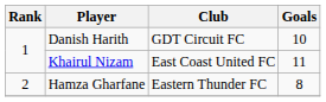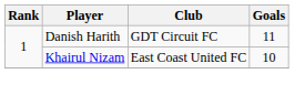 <table class="wikitable" style="font-size:100%">
 <tr>
 <th>Rank</th>
 <th>Player</th>
 <th>Club</th>
 <th>Goals</th>
 </tr>
 <tr>
 <td align="center" rowspan="2">1</td>
 <td>Danish Harith</td>
 <td>GDT Circuit FC</td>
-<td align="center">10</td>
+<td align="center">11</td>
 </tr>
 <tr>
 <td><a href='#'>Khairul Nizam</a></td>
 <td>East Coast United FC</td>
-<td align="center">11</td>
-</tr>
-<tr>
-<td align="center" rowspan="1">2</td>
-<td>Hamza Gharfane</td>
-<td>Eastern Thunder FC</td>
-<td align="center">8</td>
+<td align="center">10</td>
 </tr>
 <tr>
 </tr>
 </table>
